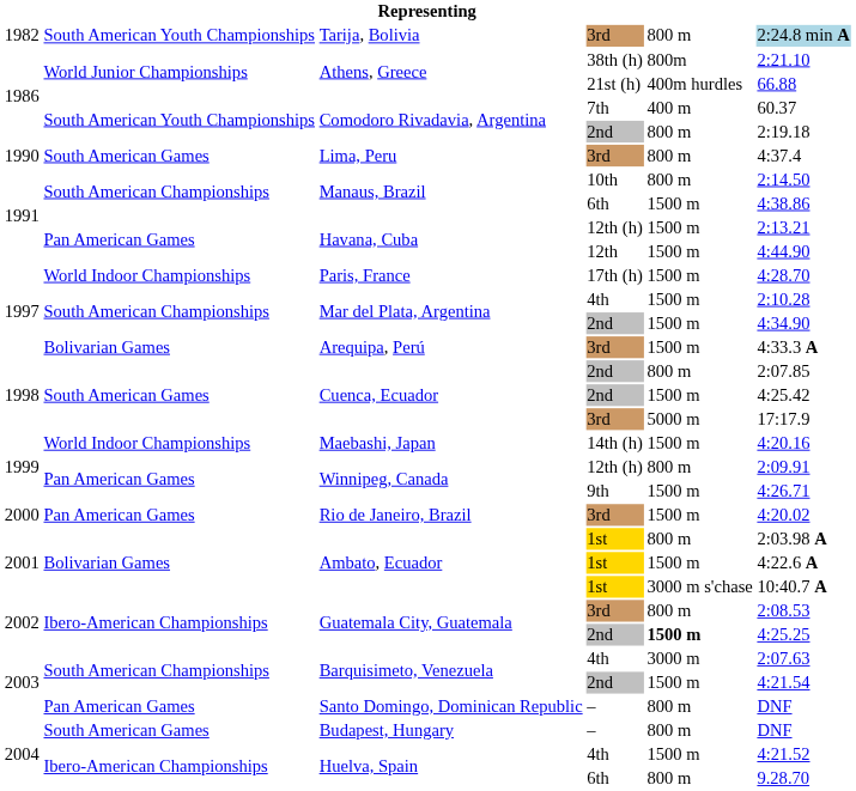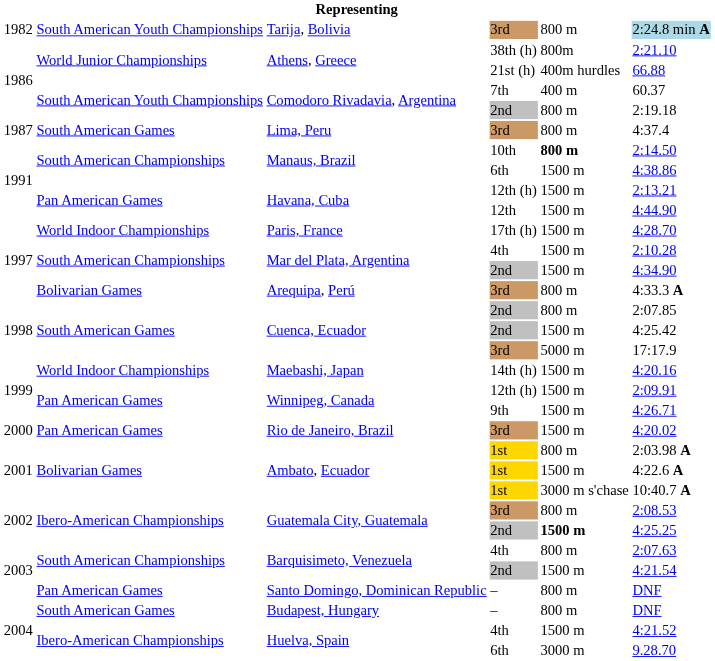 <table>
 <tr>
 <th colspan="6">Representing </th>
 </tr>
 <tr>
 <td>1982</td>
 <td><a href='#'>South American Youth Championships</a></td>
 <td><a href='#'>Tarija</a>, <a href='#'>Bolivia</a></td>
 <td bgcolor=cc9966>3rd</td>
 <td>800 m</td>
 <td style="background: lightblue;">2:24.8 min <strong>A</strong></td>
 </tr>
 <tr>
 <td rowspan=4>1986</td>
 <td rowspan=2><a href='#'>World Junior Championships</a></td>
 <td rowspan=2><a href='#'>Athens</a>, <a href='#'>Greece</a></td>
 <td>38th (h)</td>
 <td>800m</td>
 <td><a href='#'>2:21.10</a></td>
 </tr>
 <tr>
 <td>21st (h)</td>
 <td>400m hurdles</td>
 <td><a href='#'>66.88</a></td>
 </tr>
 <tr>
 <td rowspan=2><a href='#'>South American Youth Championships</a></td>
 <td rowspan=2><a href='#'>Comodoro Rivadavia</a>, <a href='#'>Argentina</a></td>
 <td>7th</td>
 <td>400 m</td>
 <td>60.37</td>
 </tr>
 <tr>
 <td bgcolor=silver>2nd</td>
 <td>800 m</td>
 <td>2:19.18</td>
 </tr>
 <tr>
-<td>1990</td>
+<td>1987</td>
 <td><a href='#'>South American Games</a></td>
 <td><a href='#'>Lima, Peru</a></td>
 <td bgcolor=cc9966>3rd</td>
 <td>800 m</td>
 <td>4:37.4</td>
 </tr>
 <tr>
 <td rowspan=4>1991</td>
 <td rowspan=2><a href='#'>South American Championships</a></td>
 <td rowspan=2><a href='#'>Manaus, Brazil</a></td>
 <td>10th</td>
-<td>800 m</td>
+<td><strong>800 m</strong></td>
 <td><a href='#'>2:14.50</a></td>
 </tr>
 <tr>
 <td>6th</td>
 <td>1500 m</td>
 <td><a href='#'>4:38.86</a></td>
 </tr>
 <tr>
 <td rowspan=2><a href='#'>Pan American Games</a></td>
 <td rowspan=2><a href='#'>Havana, Cuba</a></td>
 <td>12th (h)</td>
 <td>1500 m</td>
 <td><a href='#'>2:13.21</a></td>
 </tr>
 <tr>
 <td>12th</td>
 <td>1500 m</td>
 <td><a href='#'>4:44.90</a></td>
 </tr>
 <tr>
 <td rowspan=4>1997</td>
 <td><a href='#'>World Indoor Championships</a></td>
 <td><a href='#'>Paris, France</a></td>
 <td>17th (h)</td>
 <td>1500 m</td>
 <td><a href='#'>4:28.70</a></td>
 </tr>
 <tr>
 <td rowspan=2><a href='#'>South American Championships</a></td>
 <td rowspan=2><a href='#'>Mar del Plata, Argentina</a></td>
 <td>4th</td>
 <td>1500 m</td>
 <td><a href='#'>2:10.28</a></td>
 </tr>
 <tr>
 <td bgcolor=silver>2nd</td>
 <td>1500 m</td>
 <td><a href='#'>4:34.90</a></td>
 </tr>
 <tr>
 <td><a href='#'>Bolivarian Games</a></td>
 <td><a href='#'>Arequipa</a>, <a href='#'>Perú</a></td>
 <td bgcolor=cc9966>3rd</td>
-<td>1500 m</td>
+<td>800 m</td>
 <td>4:33.3 <strong>A</strong></td>
 </tr>
 <tr>
 <td rowspan=3>1998</td>
 <td rowspan=3><a href='#'>South American Games</a></td>
 <td rowspan=3><a href='#'>Cuenca, Ecuador</a></td>
 <td bgcolor=silver>2nd</td>
 <td>800 m</td>
 <td>2:07.85</td>
 </tr>
 <tr>
 <td bgcolor=silver>2nd</td>
 <td>1500 m</td>
 <td>4:25.42</td>
 </tr>
 <tr>
 <td bgcolor=cc9966>3rd</td>
 <td>5000 m</td>
 <td>17:17.9</td>
 </tr>
 <tr>
 <td rowspan=3>1999</td>
 <td><a href='#'>World Indoor Championships</a></td>
 <td><a href='#'>Maebashi, Japan</a></td>
 <td>14th (h)</td>
 <td>1500 m</td>
 <td><a href='#'>4:20.16</a></td>
 </tr>
 <tr>
 <td rowspan=2><a href='#'>Pan American Games</a></td>
 <td rowspan=2><a href='#'>Winnipeg, Canada</a></td>
 <td>12th (h)</td>
-<td>800 m</td>
+<td>1500 m</td>
 <td><a href='#'>2:09.91</a></td>
 </tr>
 <tr>
 <td>9th</td>
 <td>1500 m</td>
 <td><a href='#'>4:26.71</a></td>
 </tr>
 <tr>
 <td>2000</td>
 <td><a href='#'>Pan American Games</a></td>
 <td><a href='#'>Rio de Janeiro, Brazil</a></td>
 <td bgcolor=cc9966>3rd</td>
 <td>1500 m</td>
 <td><a href='#'>4:20.02</a></td>
 </tr>
 <tr>
 <td rowspan = "3">2001</td>
 <td rowspan = "3"><a href='#'>Bolivarian Games</a></td>
 <td rowspan = "3"><a href='#'>Ambato</a>, <a href='#'>Ecuador</a></td>
 <td bgcolor=gold>1st</td>
 <td>800 m</td>
 <td>2:03.98 <strong>A</strong></td>
 </tr>
 <tr>
 <td bgcolor=gold>1st</td>
 <td>1500 m</td>
 <td>4:22.6 <strong>A</strong></td>
 </tr>
 <tr>
 <td bgcolor=gold>1st</td>
 <td>3000 m s'chase</td>
 <td>10:40.7 <strong>A</strong></td>
 </tr>
 <tr>
 <td rowspan=2>2002</td>
 <td rowspan=2><a href='#'>Ibero-American Championships</a></td>
 <td rowspan=2><a href='#'>Guatemala City, Guatemala</a></td>
 <td bgcolor=cc9966>3rd</td>
 <td>800 m</td>
 <td><a href='#'>2:08.53</a></td>
 </tr>
 <tr>
 <td bgcolor=silver>2nd</td>
 <td><strong>1500 m</strong></td>
 <td><a href='#'>4:25.25</a></td>
 </tr>
 <tr>
 <td rowspan=3>2003</td>
 <td rowspan=2><a href='#'>South American Championships</a></td>
 <td rowspan=2><a href='#'>Barquisimeto, Venezuela</a></td>
 <td>4th</td>
-<td>3000 m</td>
+<td>800 m</td>
 <td><a href='#'>2:07.63</a></td>
 </tr>
 <tr>
 <td bgcolor=silver>2nd</td>
 <td>1500 m</td>
 <td><a href='#'>4:21.54</a></td>
 </tr>
 <tr>
 <td><a href='#'>Pan American Games</a></td>
 <td><a href='#'>Santo Domingo, Dominican Republic</a></td>
 <td>–</td>
 <td>800 m</td>
 <td><a href='#'>DNF</a></td>
 </tr>
 <tr>
 <td rowspan=3>2004</td>
 <td><a href='#'>South American Games</a></td>
 <td><a href='#'>Budapest, Hungary</a></td>
 <td>–</td>
 <td>800 m</td>
 <td><a href='#'>DNF</a></td>
 </tr>
 <tr>
 <td rowspan=2><a href='#'>Ibero-American Championships</a></td>
 <td rowspan=2><a href='#'>Huelva, Spain</a></td>
 <td>4th</td>
 <td>1500 m</td>
 <td><a href='#'>4:21.52</a></td>
 </tr>
 <tr>
 <td>6th</td>
-<td>800 m</td>
+<td>3000 m</td>
 <td><a href='#'>9.28.70</a></td>
 </tr>
 </table>
